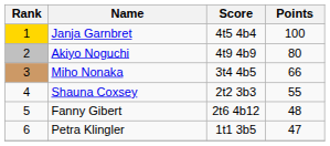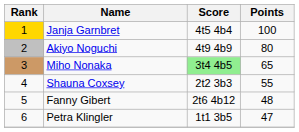 <table class="wikitable">
 <tr>
 <th width = "50">Rank</th>
 <th width = "200">Name</th>
 <th width = "70">Score</th>
 <th width = "70">Points</th>
 </tr>
 <tr>
 <td align="center" style="background: gold">1</td>
 <td> <a href='#'>Janja Garnbret</a></td>
 <td align="center">4t5 4b4</td>
 <td align="center">100</td>
 </tr>
 <tr>
 <td align="center" style="background: silver">2</td>
 <td> <a href='#'>Akiyo Noguchi</a></td>
 <td align="center">4t9 4b9</td>
 <td align="center">80</td>
 </tr>
 <tr>
 <td align="center" style="background: #cc9966">3</td>
 <td> <a href='#'>Miho Nonaka</a></td>
-<td align="center">3t4 4b5</td>
-<td align="center">66</td>
+<td align="center" style="background: lightgreen;">3t4 4b5</td>
+<td align="center">65</td>
 </tr>
 <tr>
 <td align="center">4</td>
 <td> <a href='#'>Shauna Coxsey</a></td>
 <td align="center">2t2 3b3</td>
 <td align="center">55</td>
 </tr>
 <tr>
 <td align="center">5</td>
 <td> Fanny Gibert</td>
 <td align="center">2t6 4b12</td>
 <td align="center">48</td>
 </tr>
 <tr>
 <td align="center">6</td>
 <td> Petra Klingler</td>
 <td align="center">1t1 3b5</td>
 <td align="center">47</td>
 </tr>
 <tr>
 </tr>
 </table>
